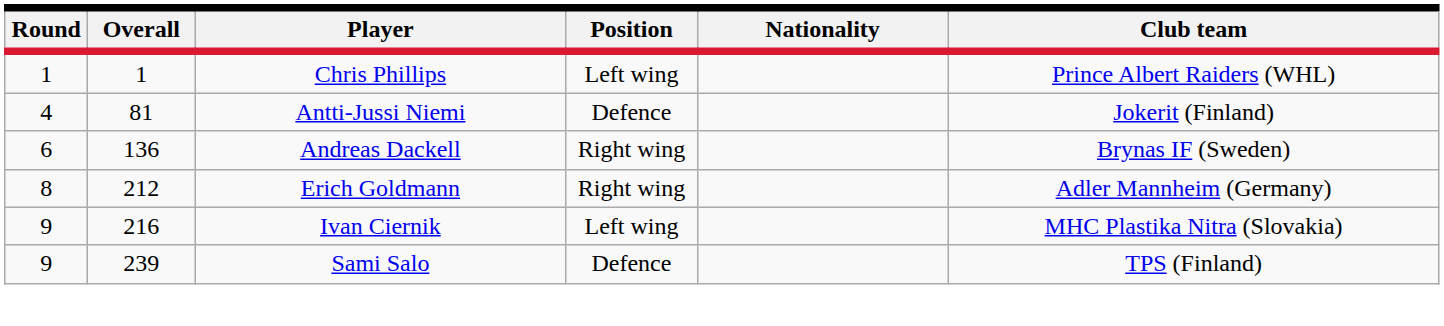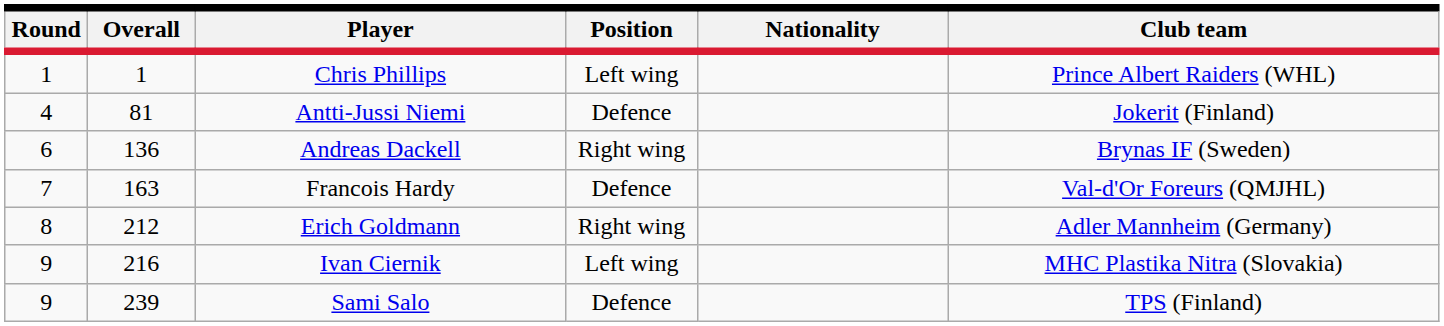 <table class="wikitable sortable" style="text-align:center">
 <tr style= "background:#FFFFFF; border-top:#010101 5px solid; border-bottom:#DA1A32 5px solid;">
 <th style="width:3em">Round</th>
 <th style="width:4em">Overall</th>
 <th style="width:15em">Player</th>
 <th style="width:5em">Position</th>
 <th style="width:10em">Nationality</th>
 <th style="width:20em">Club team</th>
 </tr>
 <tr>
 <td>1</td>
 <td>1</td>
 <td><a href='#'>Chris Phillips</a></td>
 <td>Left wing</td>
 <td></td>
 <td><a href='#'>Prince Albert Raiders</a> (WHL)</td>
 </tr>
 <tr>
 <td>4</td>
 <td>81</td>
 <td><a href='#'>Antti-Jussi Niemi</a></td>
 <td>Defence</td>
 <td></td>
 <td><a href='#'>Jokerit</a> (Finland)</td>
 </tr>
 <tr>
 <td>6</td>
 <td>136</td>
 <td><a href='#'>Andreas Dackell</a></td>
 <td>Right wing</td>
 <td></td>
 <td><a href='#'>Brynas IF</a> (Sweden)</td>
 </tr>
 <tr>
+<td>7</td>
+<td>163</td>
+<td>Francois Hardy</td>
+<td>Defence</td>
+<td></td>
+<td><a href='#'>Val-d'Or Foreurs</a> (QMJHL)</td>
+</tr>
+<tr>
 <td>8</td>
 <td>212</td>
 <td><a href='#'>Erich Goldmann</a></td>
 <td>Right wing</td>
 <td></td>
 <td><a href='#'>Adler Mannheim</a> (Germany)</td>
 </tr>
 <tr>
 <td>9</td>
 <td>216</td>
 <td><a href='#'>Ivan Ciernik</a></td>
 <td>Left wing</td>
 <td></td>
 <td><a href='#'>MHC Plastika Nitra</a> (Slovakia)</td>
 </tr>
 <tr>
 <td>9</td>
 <td>239</td>
 <td><a href='#'>Sami Salo</a></td>
 <td>Defence</td>
 <td></td>
 <td><a href='#'>TPS</a> (Finland)</td>
 </tr>
 </table>
